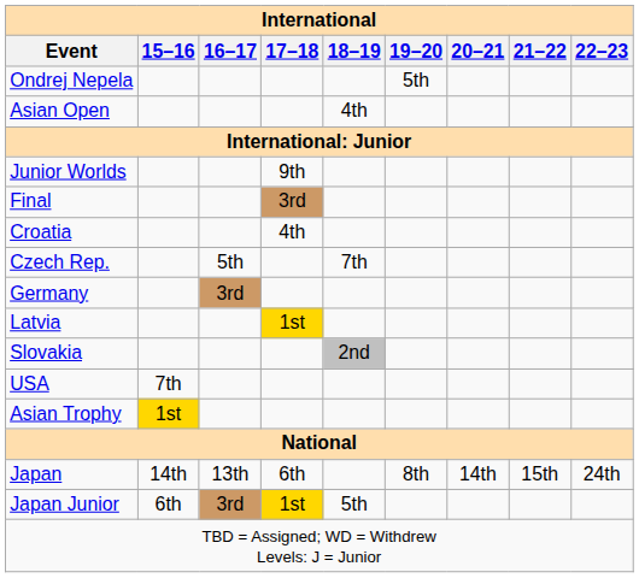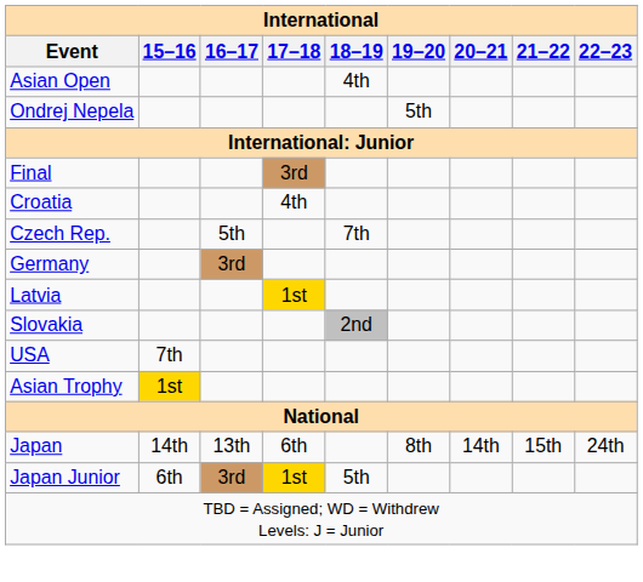 <table class="wikitable" style="text-align:center">
 <tr>
 <th colspan="9" style="background-color: #ffdead; " align="center">International</th>
 </tr>
 <tr>
 <th>Event</th>
 <th><a href='#'>15–16</a></th>
 <th><a href='#'>16–17</a></th>
 <th><a href='#'>17–18</a></th>
 <th><a href='#'>18–19</a></th>
 <th><a href='#'>19–20</a></th>
 <th><a href='#'>20–21</a></th>
 <th><a href='#'>21–22</a></th>
 <th><a href='#'>22–23</a></th>
 </tr>
 <tr>
+<td align=left> <a href='#'>Asian Open</a></td>
+<td></td>
+<td></td>
+<td></td>
+<td>4th</td>
+<td></td>
+<td></td>
+<td></td>
+<td></td>
+</tr>
+<tr>
 <td align=left> <a href='#'>Ondrej Nepela</a></td>
 <td></td>
 <td></td>
 <td></td>
 <td></td>
 <td>5th</td>
 <td></td>
 <td></td>
 <td></td>
 </tr>
 <tr>
-<td align=left> <a href='#'>Asian Open</a></td>
-<td></td>
-<td></td>
-<td></td>
-<td>4th</td>
-<td></td>
-<td></td>
-<td></td>
-<td></td>
-</tr>
-<tr>
 <th colspan="9" style="background-color: #ffdead; " align="center">International: Junior</th>
-</tr>
-<tr>
-<td align=left><a href='#'>Junior Worlds</a></td>
-<td></td>
-<td></td>
-<td>9th</td>
-<td></td>
-<td></td>
-<td></td>
-<td></td>
-<td></td>
 </tr>
 <tr>
 <td align=left> <a href='#'>Final</a></td>
 <td></td>
 <td></td>
 <td bgcolor=cc9966>3rd</td>
 <td></td>
 <td></td>
 <td></td>
 <td></td>
 <td></td>
 </tr>
 <tr>
 <td align=left> <a href='#'>Croatia</a></td>
 <td></td>
 <td></td>
 <td>4th</td>
 <td></td>
 <td></td>
 <td></td>
 <td></td>
 <td></td>
 </tr>
 <tr>
 <td align=left> <a href='#'>Czech Rep.</a></td>
 <td></td>
 <td>5th</td>
 <td></td>
 <td>7th</td>
 <td></td>
 <td></td>
 <td></td>
 <td></td>
 </tr>
 <tr>
 <td align=left> <a href='#'>Germany</a></td>
 <td></td>
 <td bgcolor=cc9966>3rd</td>
 <td></td>
 <td></td>
 <td></td>
 <td></td>
 <td></td>
 <td></td>
 </tr>
 <tr>
 <td align=left> <a href='#'>Latvia</a></td>
 <td></td>
 <td></td>
 <td bgcolor=gold>1st</td>
 <td></td>
 <td></td>
 <td></td>
 <td></td>
 <td></td>
 </tr>
 <tr>
 <td align=left> <a href='#'>Slovakia</a></td>
 <td></td>
 <td></td>
 <td></td>
 <td bgcolor=silver>2nd</td>
 <td></td>
 <td></td>
 <td></td>
 <td></td>
 </tr>
 <tr>
 <td align=left> <a href='#'>USA</a></td>
 <td>7th</td>
 <td></td>
 <td></td>
 <td></td>
 <td></td>
 <td></td>
 <td></td>
 <td></td>
 </tr>
 <tr>
 <td align=left><a href='#'>Asian Trophy</a></td>
 <td bgcolor=gold>1st</td>
 <td></td>
 <td></td>
 <td></td>
 <td></td>
 <td></td>
 <td></td>
 </tr>
 <tr>
 <th colspan="9" style="background-color: #ffdead; " align="center">National</th>
 </tr>
 <tr>
 <td align=left><a href='#'>Japan</a></td>
 <td>14th</td>
 <td>13th</td>
 <td>6th</td>
 <td></td>
 <td>8th</td>
 <td>14th</td>
 <td>15th</td>
 <td>24th</td>
 </tr>
 <tr>
 <td align=left><a href='#'>Japan Junior</a></td>
 <td>6th</td>
 <td bgcolor=cc9966>3rd</td>
 <td bgcolor=gold>1st</td>
 <td>5th</td>
 <td></td>
 <td></td>
 <td></td>
 <td></td>
 </tr>
 <tr>
 <td colspan="9" align="center"><small> TBD = Assigned; WD = Withdrew <br> Levels: J = Junior </small></td>
 </tr>
 </table>
